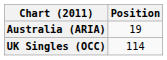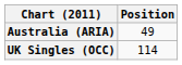 <table class="wikitable sortable plainrowheaders" style="text-align:center">
 <tr>
 <th>Chart (2011)</th>
 <th>Position</th>
 </tr>
 <tr>
 <th scope="row">Australia (ARIA)</th>
-<td>19</td>
+<td>49</td>
 </tr>
 <tr>
 <th scope="row">UK Singles (OCC)</th>
 <td>114</td>
 </tr>
 </table>
